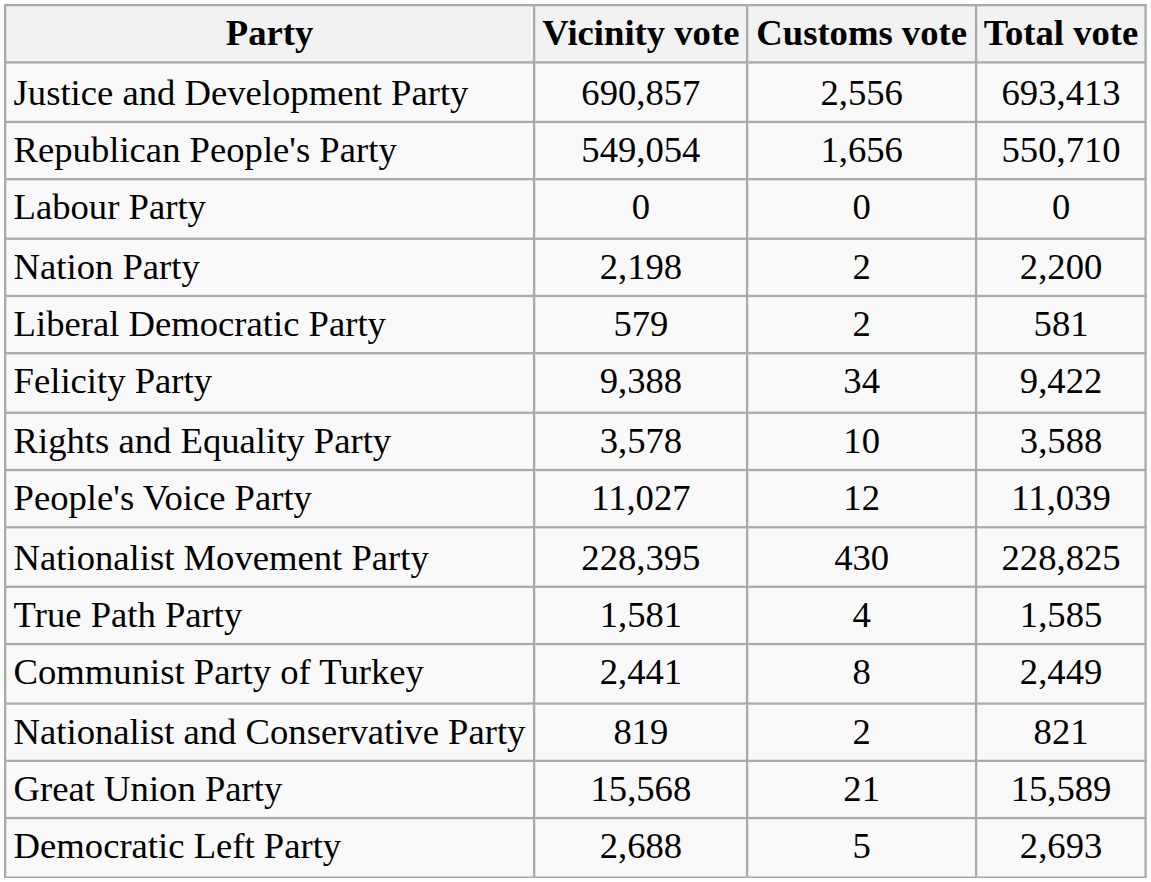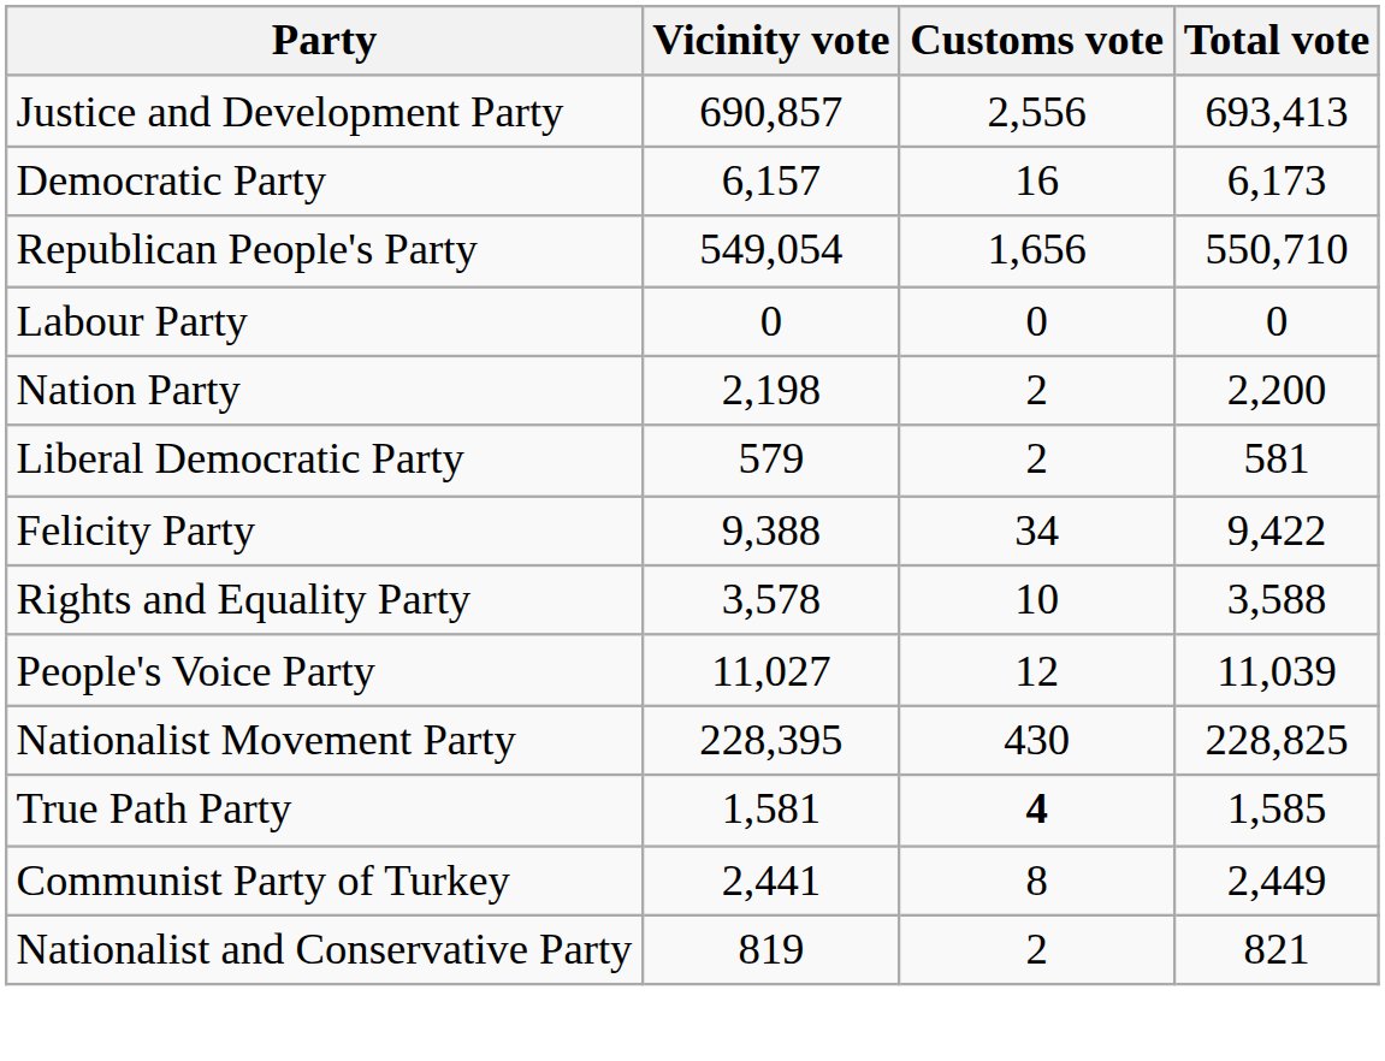 <table class="wikitable sortable">
 <tr>
 <th style="text-align:center;">Party</th>
 <th style="text-align:center;">Vicinity vote</th>
 <th style="text-align:center;">Customs vote</th>
 <th style="text-align:center;">Total vote</th>
 </tr>
 <tr>
 <td>Justice and Development Party</td>
 <td style="text-align:center;">690,857</td>
 <td style="text-align:center;">2,556</td>
 <td style="text-align:center;">693,413</td>
+</tr>
+<tr>
+<td>Democratic Party</td>
+<td style="text-align:center;">6,157</td>
+<td style="text-align:center;">16</td>
+<td style="text-align:center;">6,173</td>
 </tr>
 <tr>
 <td>Republican People's Party</td>
 <td style="text-align:center;">549,054</td>
 <td style="text-align:center;">1,656</td>
 <td style="text-align:center;">550,710</td>
 </tr>
 <tr>
 <td>Labour Party</td>
 <td style="text-align:center;">0</td>
 <td style="text-align:center;">0</td>
 <td style="text-align:center;">0</td>
 </tr>
 <tr>
 <td>Nation Party</td>
 <td style="text-align:center;">2,198</td>
 <td style="text-align:center;">2</td>
 <td style="text-align:center;">2,200</td>
 </tr>
 <tr>
 <td>Liberal Democratic Party</td>
 <td style="text-align:center;">579</td>
 <td style="text-align:center;">2</td>
 <td style="text-align:center;">581</td>
 </tr>
 <tr>
 <td>Felicity Party</td>
 <td style="text-align:center;">9,388</td>
 <td style="text-align:center;">34</td>
 <td style="text-align:center;">9,422</td>
 </tr>
 <tr>
 <td>Rights and Equality Party</td>
 <td style="text-align:center;">3,578</td>
 <td style="text-align:center;">10</td>
 <td style="text-align:center;">3,588</td>
 </tr>
 <tr>
 <td>People's Voice Party</td>
 <td style="text-align:center;">11,027</td>
 <td style="text-align:center;">12</td>
 <td style="text-align:center;">11,039</td>
 </tr>
 <tr>
 <td>Nationalist Movement Party</td>
 <td style="text-align:center;">228,395</td>
 <td style="text-align:center;">430</td>
 <td style="text-align:center;">228,825</td>
 </tr>
 <tr>
 <td>True Path Party</td>
 <td style="text-align:center;">1,581</td>
-<td style="text-align:center;">4</td>
+<td style="text-align:center;"><strong>4</strong></td>
 <td style="text-align:center;">1,585</td>
 </tr>
 <tr>
 <td>Communist Party of Turkey</td>
 <td style="text-align:center;">2,441</td>
 <td style="text-align:center;">8</td>
 <td style="text-align:center;">2,449</td>
 </tr>
 <tr>
 <td>Nationalist and Conservative Party</td>
 <td style="text-align:center;">819</td>
 <td style="text-align:center;">2</td>
 <td style="text-align:center;">821</td>
 </tr>
-<tr>
-<td>Great Union Party</td>
-<td style="text-align:center;">15,568</td>
-<td style="text-align:center;">21</td>
-<td style="text-align:center;">15,589</td>
-</tr>
-<tr>
-<td>Democratic Left Party</td>
-<td style="text-align:center;">2,688</td>
-<td style="text-align:center;">5</td>
-<td style="text-align:center;">2,693</td>
-</tr>
 </table>
